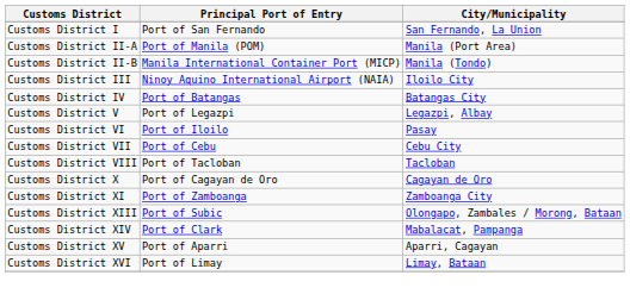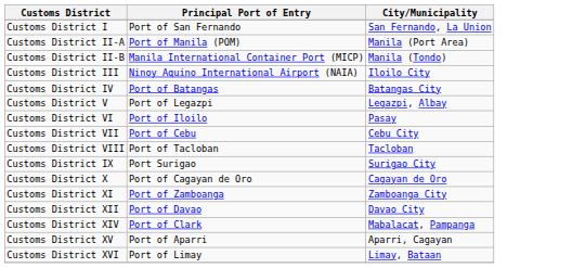 <table class="wikitable">
 <tr>
 <th rowspan=1>Customs District</th>
 <th>Principal Port of Entry</th>
 <th>City/Municipality</th>
 </tr>
 <tr>
 </tr>
 <tr>
 <td>Customs District I</td>
 <td>Port of San Fernando</td>
 <td><a href='#'>San Fernando</a>, <a href='#'>La Union</a></td>
 </tr>
 <tr>
 <td>Customs District II-A</td>
 <td><a href='#'>Port of Manila</a> (POM)</td>
 <td><a href='#'>Manila</a> (Port Area)</td>
 </tr>
 <tr>
 <td>Customs District II-B</td>
 <td><a href='#'>Manila International Container Port</a> (MICP)</td>
 <td><a href='#'>Manila</a> (<a href='#'>Tondo</a>)</td>
 </tr>
 <tr>
 <td>Customs District III</td>
 <td><a href='#'>Ninoy Aquino International Airport</a> (NAIA)</td>
 <td><a href='#'>Iloilo City</a></td>
 </tr>
 <tr>
 <td>Customs District IV</td>
 <td><a href='#'>Port of Batangas</a></td>
 <td><a href='#'>Batangas City</a></td>
 </tr>
 <tr>
 <td>Customs District V</td>
 <td>Port of Legazpi</td>
 <td><a href='#'>Legazpi</a>, <a href='#'>Albay</a></td>
 </tr>
 <tr>
 <td>Customs District VI</td>
 <td><a href='#'>Port of Iloilo</a></td>
 <td><a href='#'>Pasay</a></td>
 </tr>
 <tr>
 <td>Customs District VII</td>
 <td><a href='#'>Port of Cebu</a></td>
 <td><a href='#'>Cebu City</a></td>
 </tr>
 <tr>
 <td>Customs District VIII</td>
 <td>Port of Tacloban</td>
 <td><a href='#'>Tacloban</a></td>
 </tr>
 <tr>
+<td>Customs District IX</td>
+<td>Port Surigao</td>
+<td><a href='#'>Surigao City</a></td>
+</tr>
+<tr>
 <td>Customs District X</td>
 <td>Port of Cagayan de Oro</td>
 <td><a href='#'>Cagayan de Oro</a></td>
 </tr>
 <tr>
 <td>Customs District XI</td>
 <td><a href='#'>Port of Zamboanga</a></td>
 <td><a href='#'>Zamboanga City</a></td>
 </tr>
 <tr>
-<td>Customs District XIII</td>
-<td><a href='#'>Port of Subic</a></td>
-<td><a href='#'>Olongapo</a>, Zambales / <a href='#'>Morong</a>, <a href='#'>Bataan</a> </td>
+<td>Customs District XII</td>
+<td><a href='#'>Port of Davao</a></td>
+<td><a href='#'>Davao City</a></td>
 </tr>
 <tr>
 <td>Customs District XIV</td>
 <td><a href='#'>Port of Clark</a></td>
 <td><a href='#'>Mabalacat</a>, <a href='#'>Pampanga</a> </td>
 </tr>
 <tr>
 <td>Customs District XV</td>
 <td>Port of Aparri</td>
 <td>Aparri, Cagayan</td>
 </tr>
 <tr>
 <td>Customs District XVI</td>
 <td>Port of Limay</td>
 <td><a href='#'>Limay</a>, <a href='#'>Bataan</a></td>
 </tr>
 <tr>
 </tr>
 </table>
